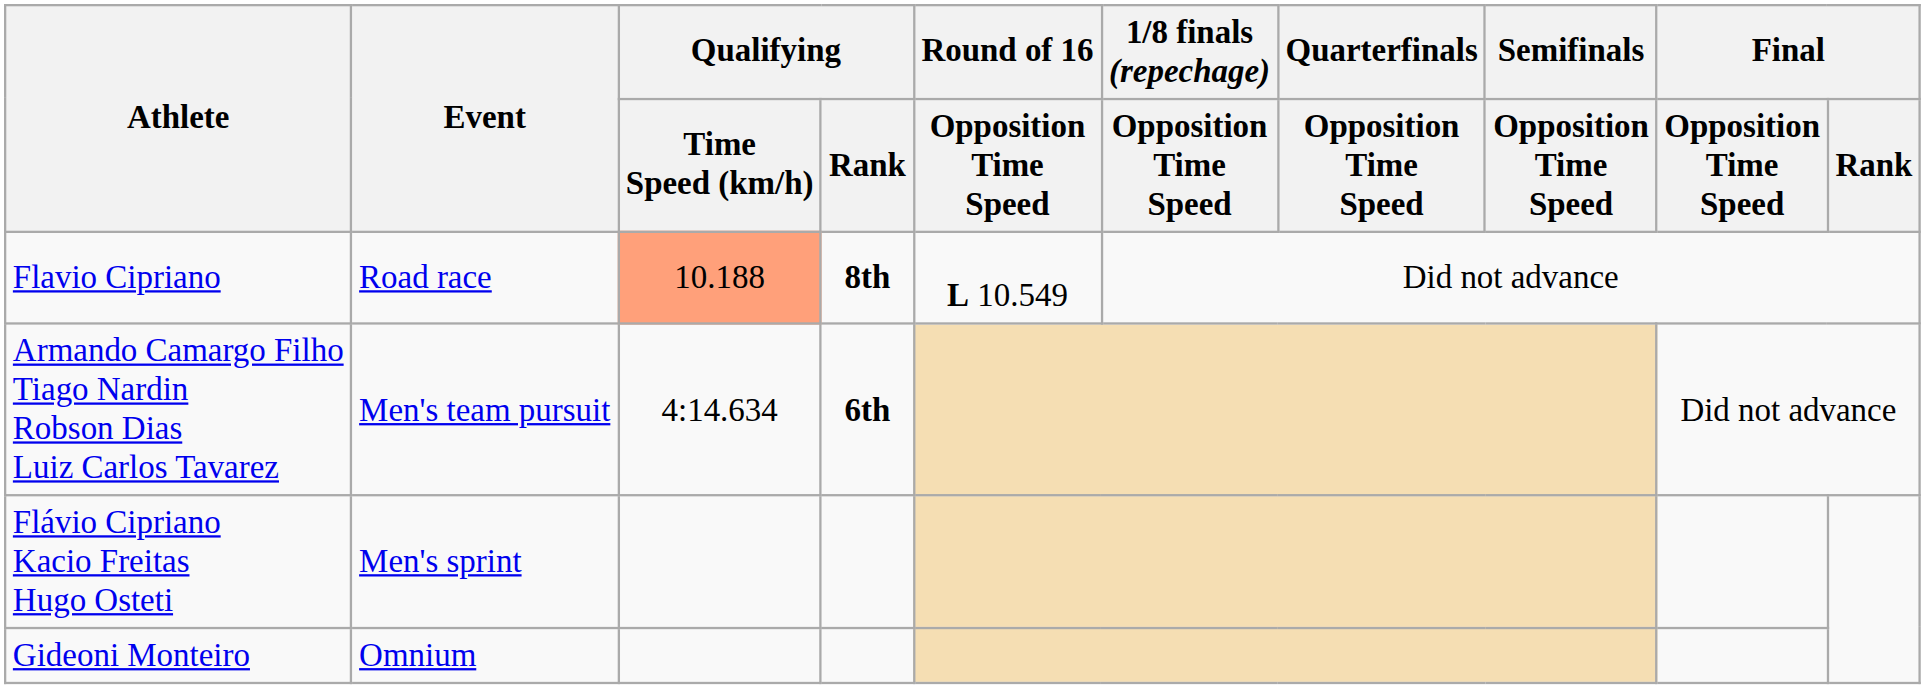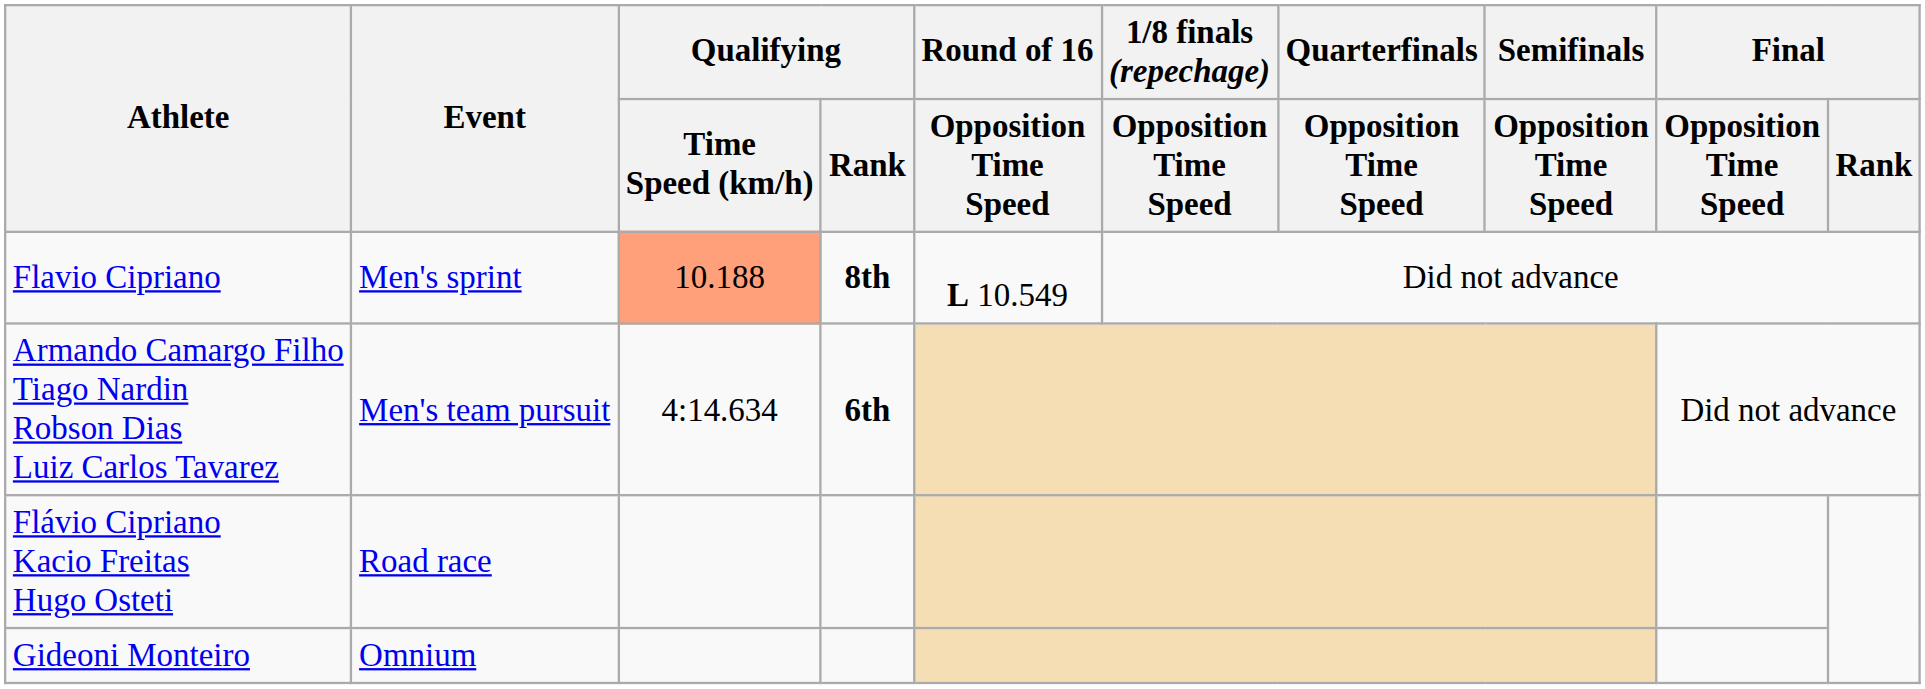 <table class="wikitable" style="font-size:90%">
 <tr>
 <th rowspan=2>Athlete</th>
 <th rowspan=2>Event</th>
 <th colspan=2>Qualifying</th>
 <th>Round of 16</th>
 <th>1/8 finals<br><em>(repechage)</em></th>
 <th>Quarterfinals</th>
 <th>Semifinals</th>
 <th colspan=2>Final</th>
 </tr>
 <tr>
 <th>Time<br>Speed (km/h)</th>
 <th>Rank</th>
 <th>Opposition<br>Time<br>Speed</th>
 <th>Opposition<br>Time<br>Speed</th>
 <th>Opposition<br>Time<br>Speed</th>
 <th>Opposition<br>Time<br>Speed</th>
 <th>Opposition<br>Time<br>Speed</th>
 <th>Rank</th>
 </tr>
 <tr>
 <td><a href='#'>Flavio Cipriano</a></td>
-<td><a href='#'>Road race</a></td>
+<td><a href='#'>Men's sprint</a></td>
 <td align=center style="background: lightsalmon;">10.188</td>
 <td align=center><strong>8th</strong></td>
 <td align=center><br><strong>L</strong> 10.549</td>
 <td align="center" colspan="7">Did not advance</td>
 </tr>
 <tr>
 <td><a href='#'>Armando Camargo Filho</a><br><a href='#'>Tiago Nardin</a><br><a href='#'>Robson Dias</a><br><a href='#'>Luiz Carlos Tavarez</a></td>
 <td><a href='#'>Men's team pursuit</a></td>
 <td align=center>4:14.634</td>
 <td align=center><strong>6th</strong></td>
 <td colspan=4 bgcolor=wheat></td>
 <td align="center" colspan="7">Did not advance</td>
 </tr>
 <tr>
 <td><a href='#'>Flávio Cipriano</a><br><a href='#'>Kacio Freitas</a><br><a href='#'>Hugo Osteti</a></td>
-<td><a href='#'>Men's sprint</a></td>
+<td><a href='#'>Road race</a></td>
 <td align=center></td>
 <td align=center></td>
 <td colspan=4 bgcolor=wheat></td>
 <td align=center></td>
 </tr>
 <tr>
 <td><a href='#'>Gideoni Monteiro</a></td>
 <td><a href='#'>Omnium</a></td>
 <td align=center></td>
 <td align=center></td>
 <td colspan=4 bgcolor=wheat></td>
 <td align=center></td>
 </tr>
 </table>
